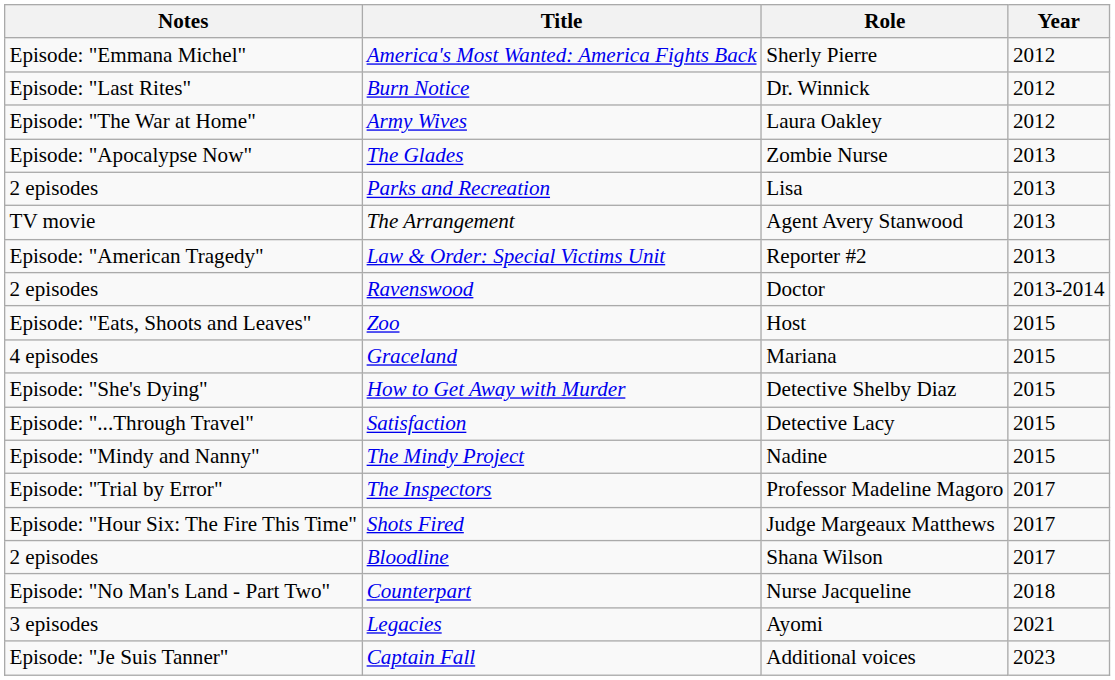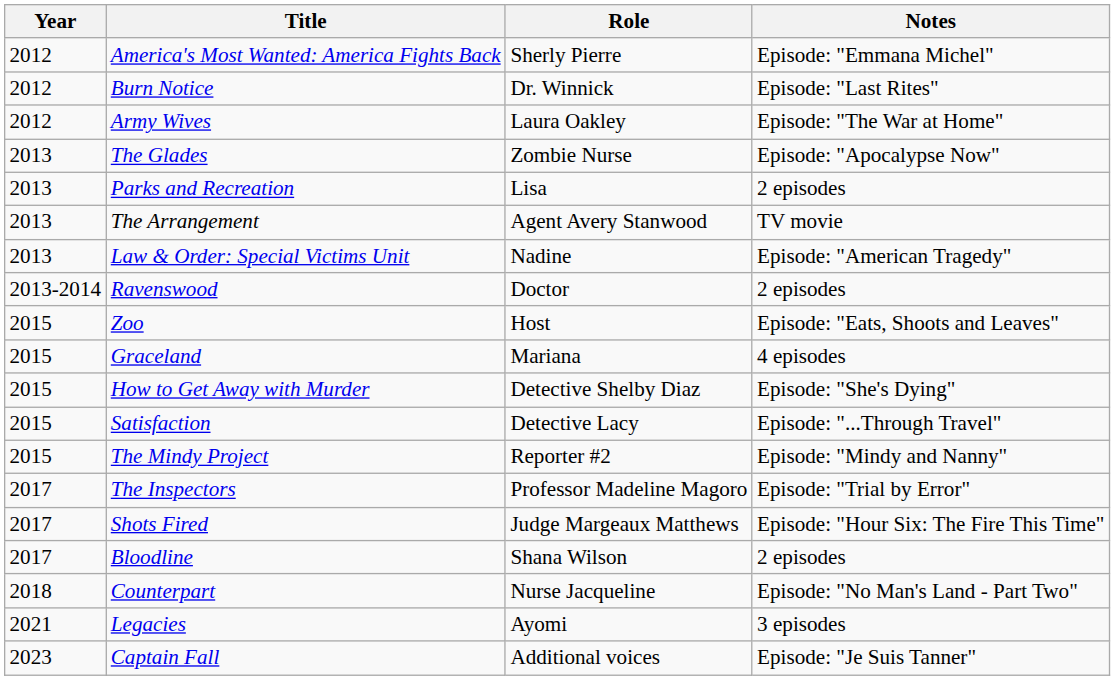 <table class="wikitable sortable">
 <tr>
-<th>Notes</th>
+<th>Year</th>
 <th>Title</th>
 <th>Role</th>
-<th>Year</th>
+<th>Notes</th>
 </tr>
 <tr>
-<td>Episode: "Emmana Michel"</td>
+<td>2012</td>
 <td><em><a href='#'>America's Most Wanted: America Fights Back</a></em></td>
 <td>Sherly Pierre</td>
-<td>2012</td>
+<td>Episode: "Emmana Michel"</td>
 </tr>
 <tr>
-<td>Episode: "Last Rites"</td>
+<td>2012</td>
 <td><em><a href='#'>Burn Notice</a></em></td>
 <td>Dr. Winnick</td>
-<td>2012</td>
+<td>Episode: "Last Rites"</td>
 </tr>
 <tr>
-<td>Episode: "The War at Home"</td>
+<td>2012</td>
 <td><em><a href='#'>Army Wives</a></em></td>
 <td>Laura Oakley</td>
-<td>2012</td>
+<td>Episode: "The War at Home"</td>
 </tr>
 <tr>
-<td>Episode: "Apocalypse Now"</td>
+<td>2013</td>
 <td><em><a href='#'>The Glades</a></em></td>
 <td>Zombie Nurse</td>
-<td>2013</td>
+<td>Episode: "Apocalypse Now"</td>
 </tr>
 <tr>
-<td>2 episodes</td>
+<td>2013</td>
 <td><em><a href='#'>Parks and Recreation</a></em></td>
 <td>Lisa</td>
-<td>2013</td>
+<td>2 episodes</td>
 </tr>
 <tr>
-<td>TV movie</td>
+<td>2013</td>
 <td><em>The Arrangement</em></td>
 <td>Agent Avery Stanwood</td>
-<td>2013</td>
+<td>TV movie</td>
 </tr>
 <tr>
+<td>2013</td>
+<td><em><a href='#'>Law & Order: Special Victims Unit</a></em></td>
+<td>Nadine</td>
 <td>Episode: "American Tragedy"</td>
-<td><em><a href='#'>Law & Order: Special Victims Unit</a></em></td>
-<td>Reporter #2</td>
-<td>2013</td>
 </tr>
 <tr>
-<td>2 episodes</td>
+<td>2013-2014</td>
 <td><em><a href='#'>Ravenswood</a></em></td>
 <td>Doctor</td>
-<td>2013-2014</td>
+<td>2 episodes</td>
 </tr>
 <tr>
-<td>Episode: "Eats, Shoots and Leaves"</td>
+<td>2015</td>
 <td><em><a href='#'>Zoo</a></em></td>
 <td>Host</td>
-<td>2015</td>
+<td>Episode: "Eats, Shoots and Leaves"</td>
 </tr>
 <tr>
-<td>4 episodes</td>
+<td>2015</td>
 <td><em><a href='#'>Graceland</a></em></td>
 <td>Mariana</td>
-<td>2015</td>
+<td>4 episodes</td>
 </tr>
 <tr>
-<td>Episode: "She's Dying"</td>
+<td>2015</td>
 <td><em><a href='#'>How to Get Away with Murder</a></em></td>
 <td>Detective Shelby Diaz</td>
-<td>2015</td>
+<td>Episode: "She's Dying"</td>
 </tr>
 <tr>
-<td>Episode: "...Through Travel"</td>
+<td>2015</td>
 <td><em><a href='#'>Satisfaction</a></em></td>
 <td>Detective Lacy</td>
-<td>2015</td>
+<td>Episode: "...Through Travel"</td>
 </tr>
 <tr>
+<td>2015</td>
+<td><em><a href='#'>The Mindy Project</a></em></td>
+<td>Reporter #2</td>
 <td>Episode: "Mindy and Nanny"</td>
-<td><em><a href='#'>The Mindy Project</a></em></td>
-<td>Nadine</td>
-<td>2015</td>
 </tr>
 <tr>
-<td>Episode: "Trial by Error"</td>
+<td>2017</td>
 <td><em><a href='#'>The Inspectors</a></em></td>
 <td>Professor Madeline Magoro</td>
-<td>2017</td>
+<td>Episode: "Trial by Error"</td>
 </tr>
 <tr>
-<td>Episode: "Hour Six: The Fire This Time"</td>
+<td>2017</td>
 <td><em><a href='#'>Shots Fired</a></em></td>
 <td>Judge Margeaux Matthews</td>
-<td>2017</td>
+<td>Episode: "Hour Six: The Fire This Time"</td>
 </tr>
 <tr>
-<td>2 episodes</td>
+<td>2017</td>
 <td><em><a href='#'>Bloodline</a></em></td>
 <td>Shana Wilson</td>
-<td>2017</td>
+<td>2 episodes</td>
 </tr>
 <tr>
-<td>Episode: "No Man's Land - Part Two"</td>
+<td>2018</td>
 <td><em><a href='#'>Counterpart</a></em></td>
 <td>Nurse Jacqueline</td>
-<td>2018</td>
+<td>Episode: "No Man's Land - Part Two"</td>
 </tr>
 <tr>
-<td>3 episodes</td>
+<td>2021</td>
 <td><em><a href='#'>Legacies</a></em></td>
 <td>Ayomi</td>
-<td>2021</td>
+<td>3 episodes</td>
 </tr>
 <tr>
-<td>Episode: "Je Suis Tanner"</td>
+<td>2023</td>
 <td><em><a href='#'>Captain Fall</a></em></td>
 <td>Additional voices</td>
-<td>2023</td>
+<td>Episode: "Je Suis Tanner"</td>
 </tr>
 </table>
